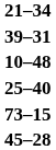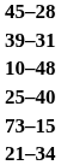 <table width=75% cellspacing=1>
 <tr>
 <th width=25%></th>
 <th width=25%></th>
 <th width=25%></th>
 </tr>
 <tr style=font-size:90%>
-<td align=right></td>
-<td align=center><strong>21–34</strong></td>
-<td><strong></strong></td>
+<td align=right><strong></strong></td>
+<td align=center><strong>45–28</strong></td>
+<td></td>
 </tr>
 <tr style=font-size:90%>
 <td align=right><strong></strong></td>
 <td align=center><strong>39–31</strong></td>
 <td></td>
 </tr>
 <tr style=font-size:90%>
 <td align=right></td>
 <td align=center><strong>10–48</strong></td>
 <td><strong></strong></td>
 </tr>
 <tr style=font-size:90%>
 <td align=right></td>
 <td align=center><strong>25–40</strong></td>
 <td><strong></strong></td>
 </tr>
 <tr style=font-size:90%>
 <td align=right><strong></strong></td>
 <td align=center><strong>73–15</strong></td>
 <td></td>
 </tr>
 <tr style=font-size:90%>
-<td align=right><strong></strong></td>
-<td align=center><strong>45–28</strong></td>
-<td></td>
+<td align=right></td>
+<td align=center><strong>21–34</strong></td>
+<td><strong></strong></td>
 </tr>
 </table>
